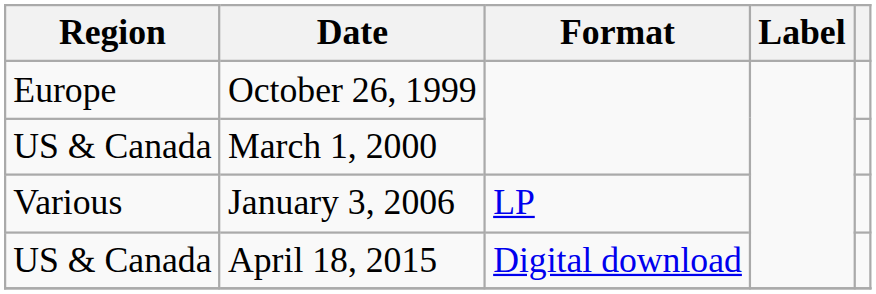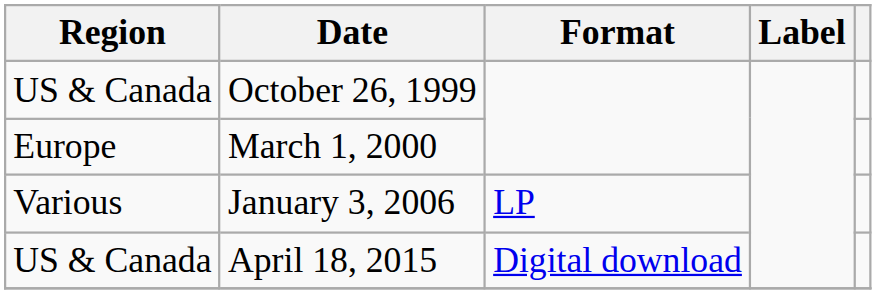 <table class="wikitable plainrowheaders">
 <tr>
 <th scope="col">Region</th>
 <th scope="col">Date</th>
 <th scope="col">Format</th>
 <th scope="col">Label</th>
 <th scope="col"></th>
 </tr>
 <tr>
-<td>Europe</td>
+<td>US & Canada</td>
 <td>October 26, 1999</td>
 <td rowspan = "2"></td>
 <td rowspan = "4"></td>
 <td></td>
 </tr>
 <tr>
-<td>US & Canada</td>
+<td>Europe</td>
 <td>March 1, 2000</td>
 <td></td>
 </tr>
 <tr>
 <td>Various</td>
 <td>January 3, 2006</td>
 <td><a href='#'>LP</a></td>
 <td></td>
 </tr>
 <tr>
 <td>US & Canada</td>
 <td>April 18, 2015</td>
 <td><a href='#'>Digital download</a></td>
 <td></td>
 </tr>
 <tr>
 </tr>
 </table>
